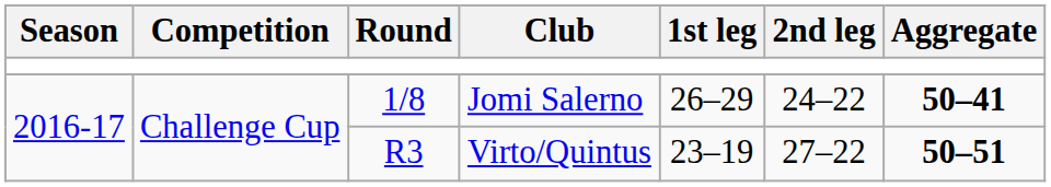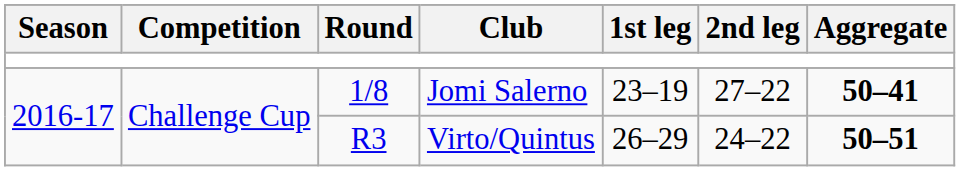 <table class="wikitable">
 <tr>
 <th>Season</th>
 <th>Competition</th>
 <th>Round</th>
 <th>Club</th>
 <th>1st leg</th>
 <th>2nd leg</th>
 <th>Aggregate</th>
 </tr>
 <tr>
 <td colspan="7" bgcolor=white></td>
 </tr>
 <tr>
 <td rowspan="2"><a href='#'>2016-17</a></td>
 <td rowspan="2"><a href='#'>Challenge Cup</a></td>
 <td style="text-align:center;"><a href='#'>1/8</a></td>
 <td> <a href='#'>Jomi Salerno</a></td>
-<td style="text-align:center;">26–29</td>
-<td style="text-align:center;">24–22</td>
+<td style="text-align:center;">23–19</td>
+<td style="text-align:center;">27–22</td>
 <td style="text-align:center;"><strong>50–41</strong></td>
 </tr>
 <tr>
 <td style="text-align:center;"><a href='#'>R3</a></td>
 <td> <a href='#'>Virto/Quintus</a></td>
-<td style="text-align:center;">23–19</td>
-<td style="text-align:center;">27–22</td>
+<td style="text-align:center;">26–29</td>
+<td style="text-align:center;">24–22</td>
 <td style="text-align:center;"><strong>50–51</strong></td>
 </tr>
 </table>
